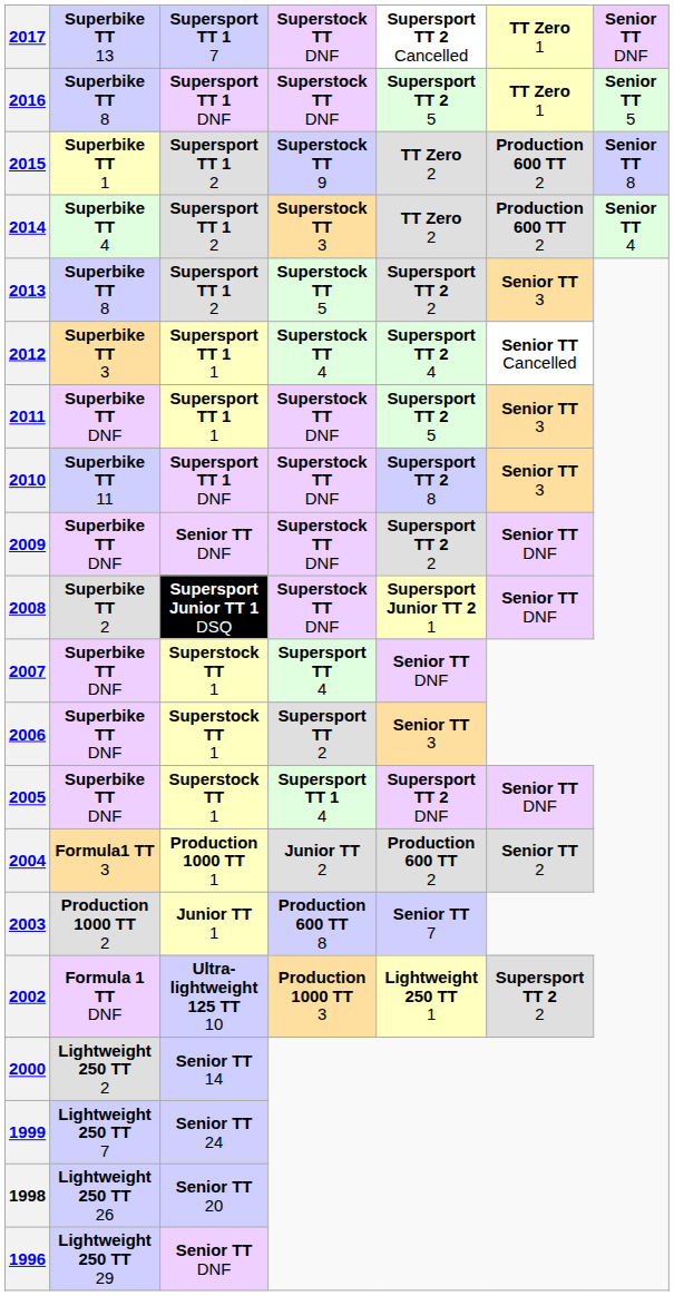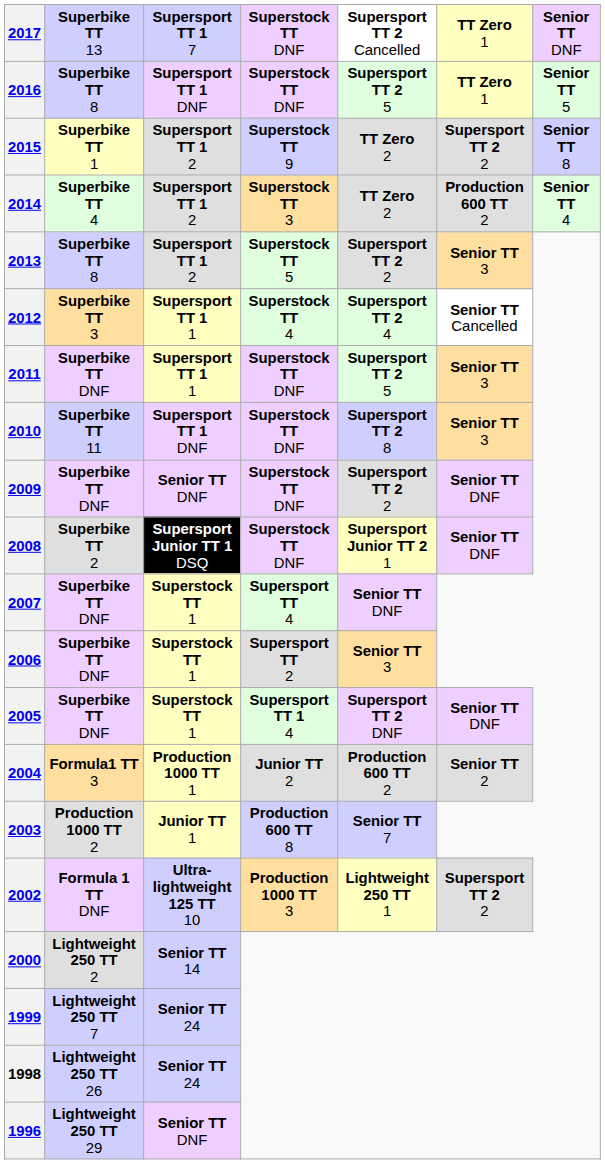 <table class="wikitable" style="font-size: 95%;">
 <tr>
 <th><a href='#'>2017</a></th>
 <td style="background:#cfcfff;" align="center" width="140pt"><strong>Superbike TT</strong><br>13</td>
 <td style="background:#cfcfff;" align="center" width="140pt"><strong>Supersport TT 1</strong><br>7</td>
 <td style="background:#efcfff;" align="center" width="140pt"><strong>Superstock TT </strong><br>DNF</td>
 <td style="background:#ffffff;" align="center" width="140pt"><strong>Supersport TT 2</strong><br>Cancelled</td>
 <td style="background:#ffffbf;" align="center" width="140pt"><strong>TT Zero </strong><br>1</td>
 <td style="background:#efcfff;" align="center" width="140pt"><strong>Senior TT</strong><br>DNF</td>
 </tr>
 <tr>
 <th><a href='#'>2016</a></th>
 <td style="background:#cfcfff;" align="center" width="140pt"><strong>Superbike TT</strong><br>8</td>
 <td style="background:#efcfff;" align="center" width="140pt"><strong>Supersport TT 1</strong><br>DNF</td>
 <td style="background:#efcfff;" align="center" width="140pt"><strong>Superstock TT </strong><br>DNF</td>
 <td style="background:#dfffdf;" align="center" width="140pt"><strong>Supersport TT 2</strong><br>5</td>
 <td style="background:#ffffbf;" align="center" width="140pt"><strong>TT Zero</strong><br>1</td>
 <td style="background:#dfffdf;" align="center" width="140pt"><strong>Senior TT</strong><br>5</td>
 </tr>
 <tr>
 <th><a href='#'>2015</a></th>
 <td style="background:#ffffbf;" align="center" width="140pt"><strong>Superbike TT</strong><br>1</td>
 <td style="background:#dfdfdf;" align="center" width="140pt"><strong>Supersport TT 1</strong><br>2</td>
 <td style="background:#cfcfff;" align="center" width="140pt"><strong>Superstock TT </strong><br>9</td>
 <td style="background:#dfdfdf;" align="center" width="140pt"><strong>TT Zero</strong><br>2</td>
-<td style="background:#dfdfdf;" align="center" width="140pt"><strong>Production 600 TT</strong><br>2</td>
+<td style="background:#dfdfdf;" align="center" width="140pt"><strong>Supersport TT 2 </strong><br>2</td>
 <td style="background:#cfcfff;" align="center" width="140pt"><strong>Senior TT</strong><br>8</td>
 </tr>
 <tr>
 <th><a href='#'>2014</a></th>
 <td style="background:#dfffdf;" align="center" width="140pt"><strong>Superbike TT</strong><br>4</td>
 <td style="background:#dfdfdf;" align="center" width="140pt"><strong>Supersport TT 1</strong><br>2</td>
 <td style="background:#ffdf9f;" align="center" width="140pt"><strong>Superstock TT </strong><br>3</td>
 <td style="background:#dfdfdf;" align="center" width="140pt"><strong>TT Zero</strong><br>2</td>
 <td style="background:#dfdfdf;" align="center" width="140pt"><strong>Production 600 TT</strong><br>2</td>
 <td style="background:#dfffdf;" align="center" width="140pt"><strong>Senior TT</strong><br>4</td>
 </tr>
 <tr>
 <th><a href='#'>2013</a></th>
 <td style="background:#cfcfff;" align="center" width="140pt"><strong>Superbike TT</strong><br>8</td>
 <td style="background:#dfdfdf;" align="center" width="140pt"><strong>Supersport TT 1</strong><br>2</td>
 <td style="background:#dfffdf;" align="center" width="140pt"><strong>Superstock TT </strong><br>5</td>
 <td style="background:#dfdfdf;" align="center" width="140pt"><strong>Supersport TT 2</strong><br>2</td>
 <td style="background:#ffdf9f;" align="center" width="140pt"><strong>Senior TT</strong><br>3</td>
 </tr>
 <tr>
 <th><a href='#'>2012</a></th>
 <td style="background:#ffdf9f;" align="center" width="140pt"><strong>Superbike TT</strong><br>3</td>
 <td style="background:#ffffbf;" align="center" width="140pt"><strong>Supersport TT 1</strong><br>1</td>
 <td style="background:#dfffdf;" align="center" width="140pt"><strong>Superstock TT </strong><br>4</td>
 <td style="background:#dfffdf;" align="center" width="140pt"><strong>Supersport TT 2</strong><br>4</td>
 <td style="background:#ffffff;" align="center" width="140pt"><strong>Senior TT</strong><br>Cancelled</td>
 </tr>
 <tr>
 <th><a href='#'>2011</a></th>
 <td style="background:#efcfff;" align="center" width="140pt"><strong>Superbike TT</strong><br>DNF</td>
 <td style="background:#ffffbf;" align="center" width="140pt"><strong>Supersport TT 1</strong><br>1</td>
 <td style="background:#efcfff;" align="center" width="140pt"><strong>Superstock TT </strong><br>DNF</td>
 <td style="background:#dfffdf;" align="center" width="140pt"><strong>Supersport TT 2</strong><br>5</td>
 <td style="background:#ffdf9f;" align="center" width="140pt"><strong>Senior TT</strong><br>3</td>
 </tr>
 <tr>
 <th><a href='#'>2010</a></th>
 <td style="background:#cfcfff;" align="center" width="140pt"><strong>Superbike TT</strong><br>11</td>
 <td style="background:#efcfff;" align="center" width="140pt"><strong>Supersport TT 1</strong><br>DNF</td>
 <td style="background:#efcfff;" align="center" width="140pt"><strong>Superstock TT</strong><br>DNF</td>
 <td style="background:#cfcfff;" align="center" width="140pt"><strong>Supersport TT 2</strong><br>8</td>
 <td style="background:#ffdf9f;" align="center" width="140pt"><strong>Senior TT</strong><br>3</td>
 </tr>
 <tr>
 <th><a href='#'>2009</a></th>
 <td style="background:#efcfff;" align="center" width="140pt"><strong>Superbike TT</strong><br>DNF</td>
 <td style="background:#efcfff;" align="center"><strong>Senior TT</strong><br>DNF</td>
 <td style="background:#efcfff;" align="center" width="140pt"><strong>Superstock TT</strong><br>DNF</td>
 <td style="background:#dfdfdf;" align="center" width="140pt"><strong>Supersport TT 2</strong><br>2</td>
 <td style="background:#efcfff;" align="center" width="140pt"><strong>Senior TT</strong><br>DNF</td>
 </tr>
 <tr>
 <th><a href='#'>2008</a></th>
 <td style="background:#dfdfdf;" align="center"><strong>Superbike TT</strong><br>2</td>
 <td style="background:#000000; color:white;" align="center"><strong>Supersport Junior TT 1</strong><br>DSQ</td>
 <td style="background:#efcfff;" align="center"><strong>Superstock TT</strong><br>DNF</td>
 <td style="background:#ffffbf;" align="center"><strong>Supersport Junior TT 2</strong><br>1</td>
 <td style="background:#efcfff;" align="center"><strong>Senior TT</strong><br>DNF</td>
 </tr>
 <tr>
 <th><a href='#'>2007</a></th>
 <td style="background:#efcfff;" align="center"><strong>Superbike TT</strong><br>DNF</td>
 <td style="background:#ffffbf;" align="center"><strong>Superstock TT</strong><br>1</td>
 <td style="background:#dfffdf;" align="center"><strong>Supersport TT</strong><br>4</td>
 <td style="background:#efcfff;" align="center"><strong>Senior TT</strong><br>DNF</td>
 </tr>
 <tr>
 <th><a href='#'>2006</a></th>
 <td style="background:#efcfff;" align="center"><strong>Superbike TT</strong><br>DNF</td>
 <td style="background:#ffffbf;" align="center"><strong>Superstock TT</strong><br>1</td>
 <td style="background:#dfdfdf;" align="center"><strong>Supersport TT</strong><br>2</td>
 <td style="background:#ffdf9f;" align="center"><strong>Senior TT</strong><br>3</td>
 </tr>
 <tr>
 <th><a href='#'>2005</a></th>
 <td style="background:#efcfff;" align="center" width="140pt"><strong>Superbike TT</strong><br>DNF</td>
 <td style="background:#ffffbf;" align="center" width="140pt"><strong>Superstock TT</strong><br>1</td>
 <td style="background:#dfffdf;" align="center" width="140pt"><strong>Supersport TT 1</strong><br>4</td>
 <td style="background:#efcfff;" align="center" width="140pt"><strong>Supersport TT 2 </strong><br>DNF</td>
 <td style="background:#efcfff;" align="center" width="140pt"><strong>Senior TT</strong><br>DNF</td>
 </tr>
 <tr>
 <th><a href='#'>2004</a></th>
 <td style="background:#ffdf9f;" align="center" width="140pt"><strong>Formula1 TT</strong><br>3</td>
 <td style="background:#ffffbf;" align="center" width="140pt"><strong>Production 1000 TT</strong><br>1</td>
 <td style="background:#dfdfdf;" align="center" width="140pt"><strong>Junior TT </strong><br>2</td>
 <td style="background:#dfdfdf;" align="center" width="140pt"><strong>Production 600 TT</strong><br>2</td>
 <td style="background:#dfdfdf;" align="center" width="140pt"><strong>Senior TT</strong><br>2</td>
 </tr>
 <tr>
 <th><a href='#'>2003</a></th>
 <td style="background:#dfdfdf;" align="center" width="140pt"><strong>Production 1000 TT</strong><br>2</td>
 <td style="background:#ffffbf;" align="center" width="140pt"><strong>Junior TT </strong><br>1</td>
 <td style="background:#cfcfff;" align="center" width="140pt"><strong>Production 600 TT </strong><br>8</td>
 <td style="background:#cfcfff;" align="center" width="140pt"><strong>Senior TT</strong><br>7</td>
 </tr>
 <tr>
 <th><a href='#'>2002</a></th>
 <td style="background:#efcfff;" align="center" width="140pt"><strong>Formula 1 TT</strong><br>DNF</td>
 <td style="background:#cfcfff;" align="center" width="140pt"><strong>Ultra-lightweight 125 TT</strong><br>10</td>
 <td style="background:#ffdf9f;" align="center" width="140pt"><strong>Production 1000 TT</strong><br>3</td>
 <td style="background:#ffffbf;" align="center" width="140pt"><strong>Lightweight 250 TT</strong><br>1</td>
 <td style="background:#dfdfdf;" align="center" width="140pt"><strong>Supersport TT 2</strong><br>2</td>
 </tr>
 <tr>
 <th><a href='#'>2000</a></th>
 <td style="background:#dfdfdf;" align="center" width="140pt"><strong>Lightweight 250 TT</strong><br>2</td>
 <td style="background:#cfcfff;" align="center" width="140pt"><strong>Senior TT</strong><br>14</td>
 </tr>
 <tr>
 <th><a href='#'>1999</a></th>
 <td style="background:#cfcfff;" align="center" width="140pt"><strong>Lightweight 250 TT</strong><br>7</td>
 <td style="background:#cfcfff;" align="center" width="140pt"><strong>Senior TT</strong><br>24</td>
 </tr>
 <tr>
 <th>1998</th>
 <td style="background:#cfcfff;" align="center"><strong>Lightweight 250 TT</strong><br>26</td>
-<td style="background:#cfcfff;" align="center"><strong>Senior TT</strong><br>20</td>
+<td style="background:#cfcfff;" align="center" width="140pt"><strong>Senior TT</strong><br>24</td>
 </tr>
 <tr>
 <th><a href='#'>1996</a></th>
 <td style="background:#cfcfff;" align="center"><strong>Lightweight 250 TT</strong><br>29</td>
 <td style="background:#efcfff;" align="center"><strong>Senior TT</strong><br>DNF</td>
 </tr>
 </table>
